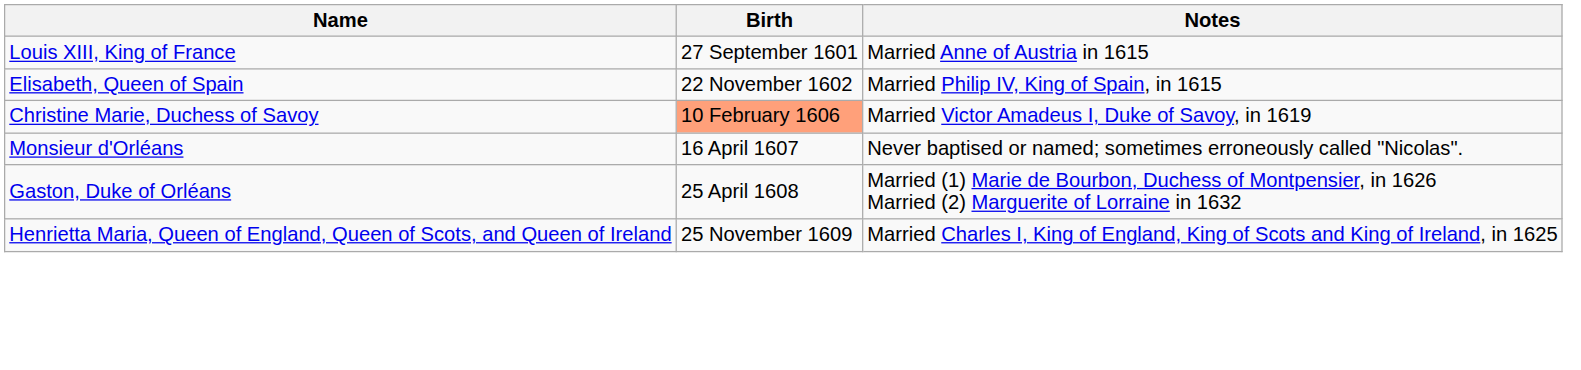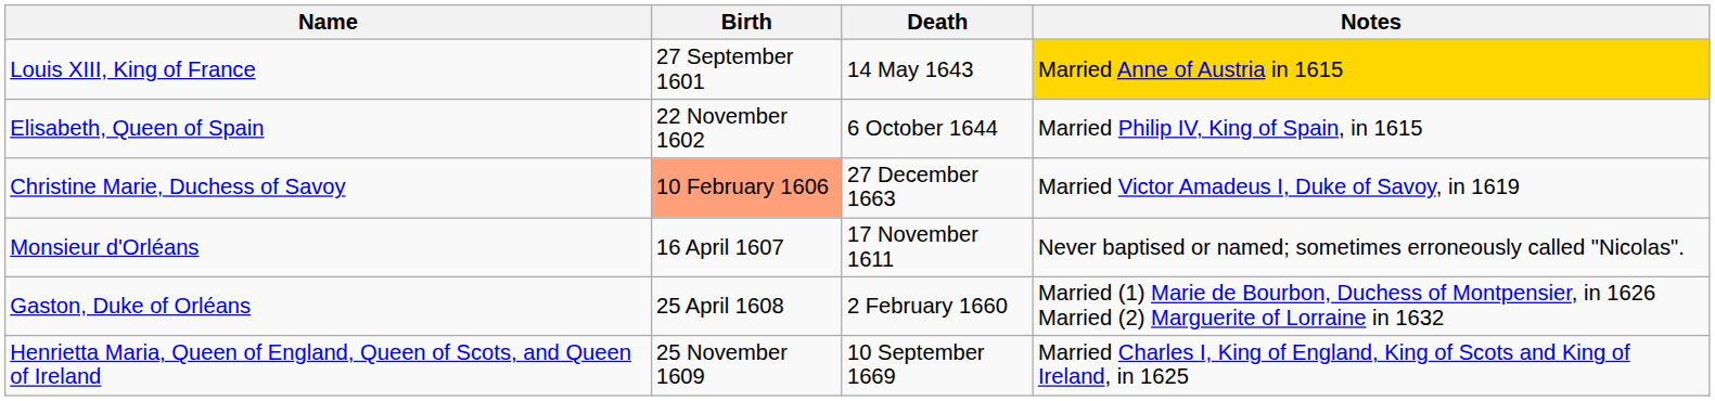 <table class="wikitable">
 <tr>
 <th>Name</th>
 <th>Birth</th>
+<th>Death</th>
 <th>Notes</th>
 </tr>
 <tr>
 <td><a href='#'>Louis XIII, King of France</a></td>
 <td>27 September 1601</td>
-<td>Married <a href='#'>Anne of Austria</a> in 1615</td>
+<td>14 May 1643</td>
+<td style="background: gold;">Married <a href='#'>Anne of Austria</a> in 1615</td>
 </tr>
 <tr>
 <td><a href='#'>Elisabeth, Queen of Spain</a></td>
 <td>22 November 1602</td>
+<td>6 October 1644</td>
 <td>Married <a href='#'>Philip IV, King of Spain</a>, in 1615</td>
 </tr>
 <tr>
 <td><a href='#'>Christine Marie, Duchess of Savoy</a></td>
 <td style="background: lightsalmon;">10 February 1606</td>
+<td>27 December 1663</td>
 <td>Married <a href='#'>Victor Amadeus I, Duke of Savoy</a>, in 1619</td>
 </tr>
 <tr>
 <td><a href='#'>Monsieur d'Orléans</a></td>
 <td>16 April 1607</td>
+<td>17 November 1611</td>
 <td>Never baptised or named; sometimes erroneously called "Nicolas".</td>
 </tr>
 <tr>
 <td><a href='#'>Gaston, Duke of Orléans</a></td>
 <td>25 April 1608</td>
+<td>2 February 1660</td>
 <td>Married (1) <a href='#'>Marie de Bourbon, Duchess of Montpensier</a>, in 1626<br>Married (2) <a href='#'>Marguerite of Lorraine</a> in 1632</td>
 </tr>
 <tr>
 <td><a href='#'>Henrietta Maria, Queen of England, Queen of Scots, and Queen of Ireland</a></td>
 <td>25 November 1609</td>
+<td>10 September 1669</td>
 <td>Married <a href='#'>Charles I, King of England, King of Scots and King of Ireland</a>, in 1625</td>
 </tr>
 </table>
